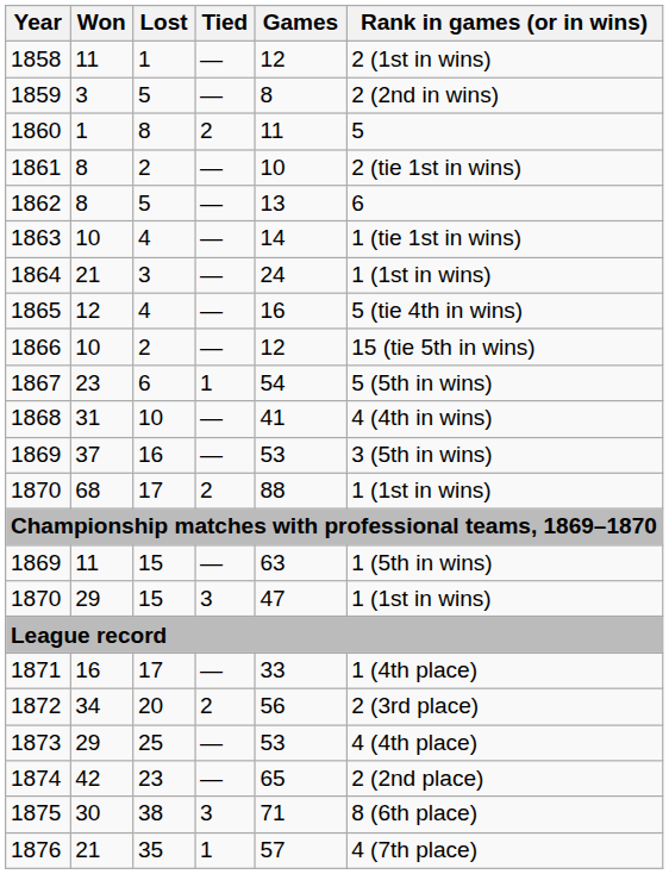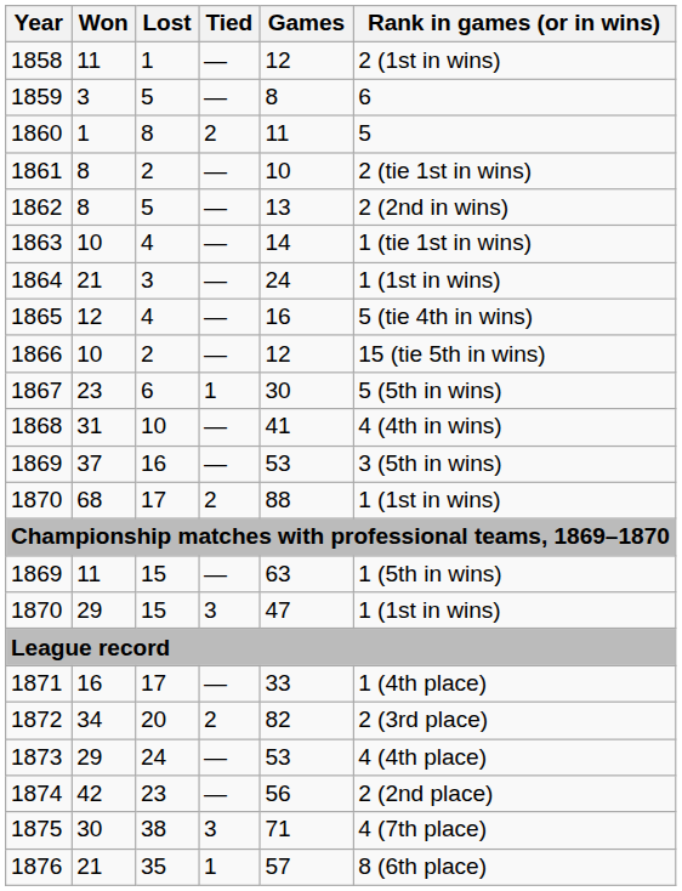 <table class="wikitable">
 <tr>
 <th>Year</th>
 <th>Won</th>
 <th>Lost</th>
 <th>Tied</th>
 <th>Games</th>
 <th>Rank in games (or in wins)</th>
 </tr>
 <tr>
 <td>1858</td>
 <td>11</td>
 <td>1</td>
 <td>—</td>
 <td>12</td>
 <td>2 (1st in wins)</td>
 </tr>
 <tr>
 <td>1859</td>
 <td>3</td>
 <td>5</td>
 <td>—</td>
 <td>8</td>
-<td>2 (2nd in wins)</td>
+<td>6</td>
 </tr>
 <tr>
 <td>1860</td>
 <td>1</td>
 <td>8</td>
 <td>2</td>
 <td>11</td>
 <td>5</td>
 </tr>
 <tr>
 <td>1861</td>
 <td>8</td>
 <td>2</td>
 <td>—</td>
 <td>10</td>
 <td>2 (tie 1st in wins)</td>
 </tr>
 <tr>
 <td>1862</td>
 <td>8</td>
 <td>5</td>
 <td>—</td>
 <td>13</td>
-<td>6</td>
+<td>2 (2nd in wins)</td>
 </tr>
 <tr>
 <td>1863</td>
 <td>10</td>
 <td>4</td>
 <td>—</td>
 <td>14</td>
 <td>1 (tie 1st in wins)</td>
 </tr>
 <tr>
 <td>1864</td>
 <td>21</td>
 <td>3</td>
 <td>—</td>
 <td>24</td>
 <td>1 (1st in wins)</td>
 </tr>
 <tr>
 <td>1865</td>
 <td>12</td>
 <td>4</td>
 <td>—</td>
 <td>16</td>
 <td>5 (tie 4th in wins)</td>
 </tr>
 <tr>
 <td>1866</td>
 <td>10</td>
 <td>2</td>
 <td>—</td>
 <td>12</td>
 <td>15 (tie 5th in wins)</td>
 </tr>
 <tr>
 <td>1867</td>
 <td>23</td>
 <td>6</td>
 <td>1</td>
-<td>54</td>
+<td>30</td>
 <td>5 (5th in wins)</td>
 </tr>
 <tr>
 <td>1868</td>
 <td>31</td>
 <td>10</td>
 <td>—</td>
 <td>41</td>
 <td>4 (4th in wins)</td>
 </tr>
 <tr>
 <td>1869</td>
 <td>37</td>
 <td>16</td>
 <td>—</td>
 <td>53</td>
 <td>3 (5th in wins)</td>
 </tr>
 <tr>
 <td>1870</td>
 <td>68</td>
 <td>17</td>
 <td>2</td>
 <td>88</td>
 <td>1 (1st in wins)</td>
 </tr>
 <tr style="background:#bbb;">
 <td colspan=6><strong>Championship matches with professional teams, 1869–1870</strong></td>
 </tr>
 <tr>
 <td>1869</td>
 <td>11</td>
 <td>15</td>
 <td>—</td>
 <td>63</td>
 <td>1 (5th in wins)</td>
 </tr>
 <tr>
 <td>1870</td>
 <td>29</td>
 <td>15</td>
 <td>3</td>
 <td>47</td>
 <td>1 (1st in wins)</td>
 </tr>
 <tr style="background:#bbb;">
 <td colspan=6><strong>League record</strong></td>
 </tr>
 <tr>
 <td>1871</td>
 <td>16</td>
 <td>17</td>
 <td>—</td>
 <td>33</td>
 <td>1 (4th place)</td>
 </tr>
 <tr>
 <td>1872</td>
 <td>34</td>
 <td>20</td>
 <td>2</td>
-<td>56</td>
+<td>82</td>
 <td>2 (3rd place)</td>
 </tr>
 <tr>
 <td>1873</td>
 <td>29</td>
-<td>25</td>
+<td>24</td>
 <td>—</td>
 <td>53</td>
 <td>4 (4th place)</td>
 </tr>
 <tr>
 <td>1874</td>
 <td>42</td>
 <td>23</td>
 <td>—</td>
-<td>65</td>
+<td>56</td>
 <td>2 (2nd place)</td>
 </tr>
 <tr>
 <td>1875</td>
 <td>30</td>
 <td>38</td>
 <td>3</td>
 <td>71</td>
-<td>8 (6th place)</td>
+<td>4 (7th place)</td>
 </tr>
 <tr>
 <td>1876</td>
 <td>21</td>
 <td>35</td>
 <td>1</td>
 <td>57</td>
-<td>4 (7th place)</td>
+<td>8 (6th place)</td>
 </tr>
 </table>
